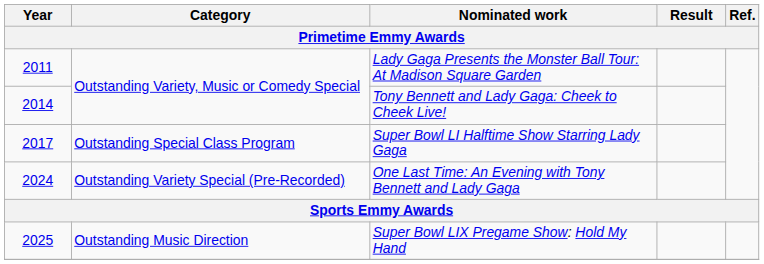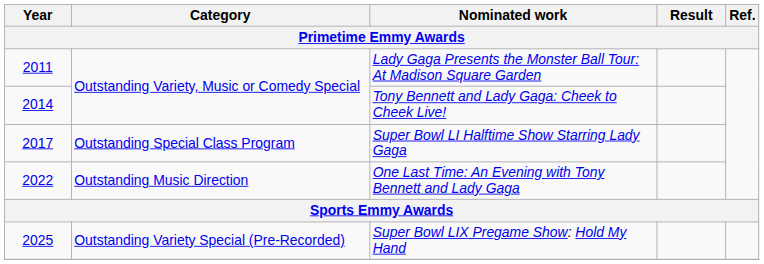 <table class=wikitable>
 <tr>
 <th scope="col" style="width:5em;">Year</th>
 <th scope="col" style="width:26em;">Category</th>
 <th scope="col" style="width:25em;">Nominated work</th>
 <th scope="col" style="width:5em;">Result</th>
 <th>Ref.</th>
 </tr>
 <tr>
 <th align="center" colspan="5"><a href='#'>Primetime Emmy Awards</a></th>
 </tr>
 <tr>
 <td align="center"><a href='#'>2011</a></td>
 <td rowspan="2"><a href='#'>Outstanding Variety, Music or Comedy Special</a></td>
 <td><em><a href='#'>Lady Gaga Presents the Monster Ball Tour: At Madison Square Garden</a></em></td>
 <td></td>
 <td style="text-align:center;" rowspan="4"></td>
 </tr>
 <tr>
 <td align="center"><a href='#'>2014</a></td>
 <td><em><a href='#'>Tony Bennett and Lady Gaga: Cheek to Cheek Live!</a></em></td>
 <td></td>
 </tr>
 <tr>
 <td align="center"><a href='#'>2017</a></td>
 <td><a href='#'>Outstanding Special Class Program</a></td>
 <td><em><a href='#'>Super Bowl LI Halftime Show Starring Lady Gaga</a></em></td>
 <td></td>
 </tr>
 <tr>
-<td align="center"><a href='#'>2024</a></td>
-<td><a href='#'>Outstanding Variety Special (Pre-Recorded)</a></td>
+<td align="center"><a href='#'>2022</a></td>
+<td><a href='#'>Outstanding Music Direction</a></td>
 <td><em><a href='#'>One Last Time: An Evening with Tony Bennett and Lady Gaga</a></em></td>
 <td></td>
 </tr>
 <tr>
 <th align="center" colspan="5"><a href='#'>Sports Emmy Awards</a></th>
 </tr>
 <tr>
 <td align="center"><a href='#'>2025</a></td>
-<td><a href='#'>Outstanding Music Direction</a></td>
+<td><a href='#'>Outstanding Variety Special (Pre-Recorded)</a></td>
 <td><em><a href='#'>Super Bowl LIX Pregame Show</a>: <a href='#'>Hold My Hand</a></em></td>
 <td></td>
 <td style="text-align:center;"></td>
 </tr>
 <tr>
 </tr>
 </table>
